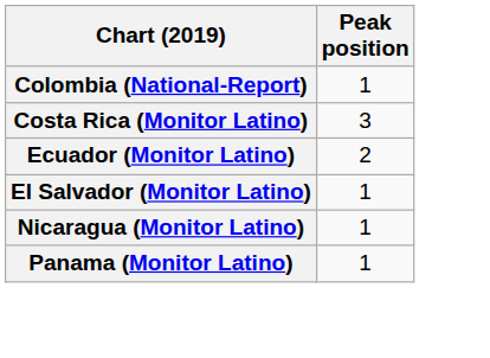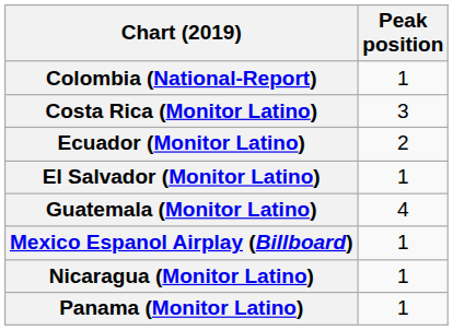 <table class="wikitable sortable plainrowheaders" style="text-align:center">
 <tr>
 <th scope="col">Chart (2019)</th>
 <th scope="col">Peak<br> position</th>
 </tr>
 <tr>
 <th scope="row">Colombia (<a href='#'>National-Report</a>)</th>
 <td>1</td>
 </tr>
 <tr>
 <th scope="row">Costa Rica (<a href='#'>Monitor Latino</a>)</th>
 <td>3</td>
 </tr>
 <tr>
 <th scope="row">Ecuador (<a href='#'>Monitor Latino</a>)</th>
 <td>2</td>
 </tr>
 <tr>
 <th scope="row">El Salvador (<a href='#'>Monitor Latino</a>)</th>
 <td>1</td>
 </tr>
 <tr>
+<th scope="row">Guatemala (<a href='#'>Monitor Latino</a>)</th>
+<td>4</td>
+</tr>
+<tr>
+<th scope="row"><a href='#'>Mexico Espanol Airplay</a> (<em><a href='#'>Billboard</a></em>)</th>
+<td>1</td>
+</tr>
+<tr>
 <th scope="row">Nicaragua (<a href='#'>Monitor Latino</a>)</th>
 <td>1</td>
 </tr>
 <tr>
 <th scope="row">Panama (<a href='#'>Monitor Latino</a>)</th>
 <td>1</td>
 </tr>
 </table>
